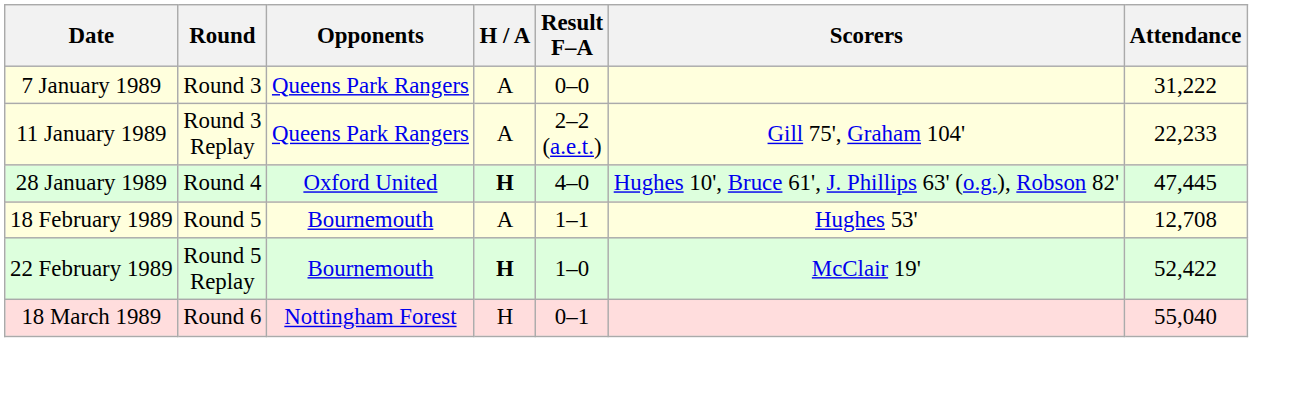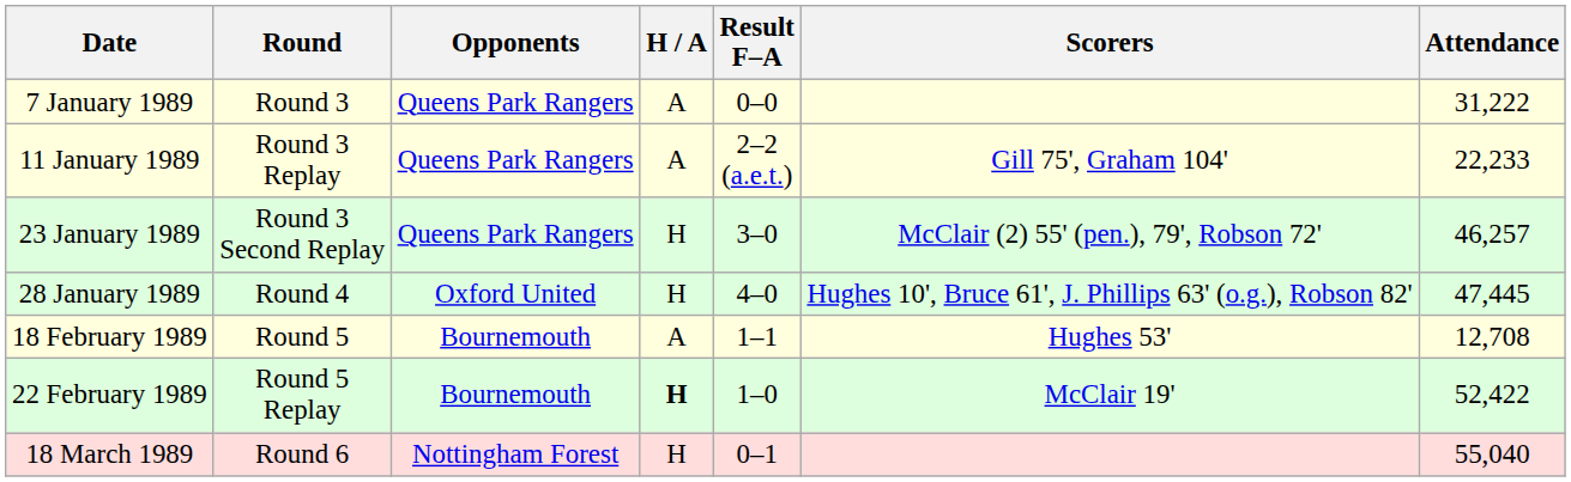 <table class="wikitable" style="text-align:center">
 <tr>
 <th>Date</th>
 <th>Round</th>
 <th>Opponents</th>
 <th>H / A</th>
 <th>Result<br>F–A</th>
 <th>Scorers</th>
 <th>Attendance</th>
 </tr>
 <tr bgcolor="#ffffdd">
 <td>7 January 1989</td>
 <td>Round 3</td>
 <td><a href='#'>Queens Park Rangers</a></td>
 <td>A</td>
 <td>0–0</td>
 <td></td>
 <td>31,222</td>
 </tr>
 <tr bgcolor="#ffffdd">
 <td>11 January 1989</td>
 <td>Round 3<br>Replay</td>
 <td><a href='#'>Queens Park Rangers</a></td>
 <td>A</td>
 <td>2–2<br>(<a href='#'>a.e.t.</a>)</td>
 <td><a href='#'>Gill</a> 75', <a href='#'>Graham</a> 104'</td>
 <td>22,233</td>
 </tr>
 <tr bgcolor="#ddffdd">
+<td>23 January 1989</td>
+<td>Round 3<br>Second Replay</td>
+<td><a href='#'>Queens Park Rangers</a></td>
+<td>H</td>
+<td>3–0</td>
+<td><a href='#'>McClair</a> (2) 55' (<a href='#'>pen.</a>), 79', <a href='#'>Robson</a> 72'</td>
+<td>46,257</td>
+</tr>
+<tr bgcolor="#ddffdd">
 <td>28 January 1989</td>
 <td>Round 4</td>
 <td><a href='#'>Oxford United</a></td>
-<td><strong>H</strong></td>
+<td>H</td>
 <td>4–0</td>
 <td><a href='#'>Hughes</a> 10', <a href='#'>Bruce</a> 61', <a href='#'>J. Phillips</a> 63' (<a href='#'>o.g.</a>), <a href='#'>Robson</a> 82'</td>
 <td>47,445</td>
 </tr>
 <tr bgcolor="#ffffdd">
 <td>18 February 1989</td>
 <td>Round 5</td>
 <td><a href='#'>Bournemouth</a></td>
 <td>A</td>
 <td>1–1</td>
 <td><a href='#'>Hughes</a> 53'</td>
 <td>12,708</td>
 </tr>
 <tr bgcolor="#ddffdd">
 <td>22 February 1989</td>
 <td>Round 5<br>Replay</td>
 <td><a href='#'>Bournemouth</a></td>
 <td><strong>H</strong></td>
 <td>1–0</td>
 <td><a href='#'>McClair</a> 19'</td>
 <td>52,422</td>
 </tr>
 <tr bgcolor="#ffdddd">
 <td>18 March 1989</td>
 <td>Round 6</td>
 <td><a href='#'>Nottingham Forest</a></td>
 <td>H</td>
 <td>0–1</td>
 <td></td>
 <td>55,040</td>
 </tr>
 </table>
